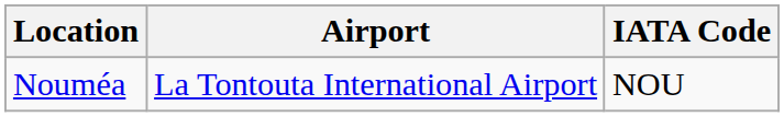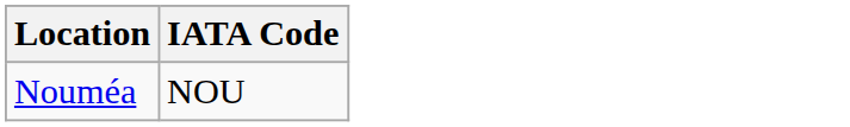 <table class="wikitable">
 <tr>
 <th>Location</th>
-<th>Airport</th>
 <th>IATA Code</th>
 </tr>
 <tr>
 <td><a href='#'>Nouméa</a></td>
-<td><a href='#'>La Tontouta International Airport</a></td>
 <td>NOU</td>
 </tr>
 </table>
